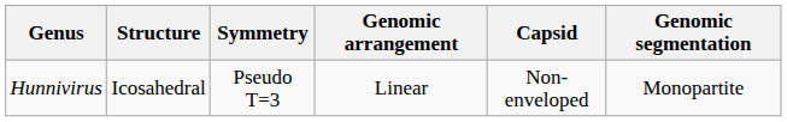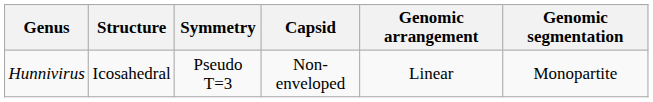 <table class="wikitable sortable" style="text-align:center">
 <tr>
 <th>Genus</th>
 <th>Structure</th>
 <th>Symmetry</th>
+<th>Capsid</th>
 <th>Genomic arrangement</th>
-<th>Capsid</th>
 <th>Genomic segmentation</th>
 </tr>
 <tr>
 <td><em>Hunnivirus</em></td>
 <td>Icosahedral</td>
 <td>Pseudo T=3</td>
+<td>Non-enveloped</td>
 <td>Linear</td>
-<td>Non-enveloped</td>
 <td>Monopartite</td>
 </tr>
 </table>
